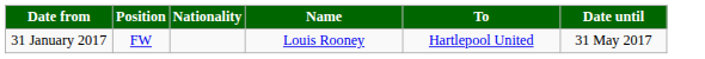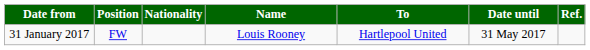 <table class="wikitable"  style="text-align:center; font-size:90%; ">
 <tr>
 <th style="background:#006600; color:#FFFFFF; width:100px;">Date from</th>
 <th style="background:#006600; color:#FFFFFF; width:50px;">Position</th>
 <th style="background:#006600; color:#FFFFFF; width:50px;">Nationality</th>
 <th style="background:#006600; color:#FFFFFF; width:150px;">Name</th>
 <th style="background:#006600; color:#FFFFFF; width:150px;">To</th>
 <th style="background:#006600; color:#FFFFFF; width:100px;">Date until</th>
+<th style="background:#006600; color:#FFFFFF; width:25px;">Ref.</th>
 </tr>
 <tr>
 <td>31 January 2017</td>
 <td><a href='#'>FW</a></td>
 <td></td>
 <td><a href='#'>Louis Rooney</a></td>
 <td><a href='#'>Hartlepool United</a></td>
 <td>31 May 2017</td>
+<td></td>
 </tr>
 </table>
